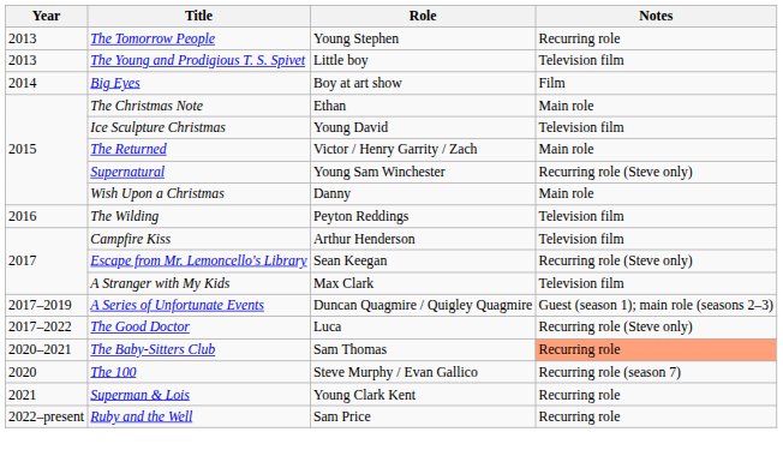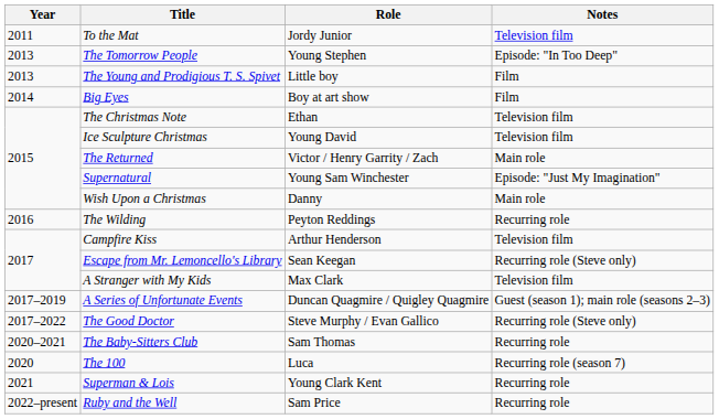 <table class="wikitable sortable">
 <tr>
 <th>Year</th>
 <th>Title</th>
 <th>Role</th>
 <th class="unsortable">Notes</th>
 </tr>
 <tr>
+<td>2011</td>
+<td><em>To the Mat</em></td>
+<td>Jordy Junior</td>
+<td><a href='#'>Television film</a></td>
+</tr>
+<tr>
 <td>2013</td>
 <td data-sort-value="Tomorrow People, The"><em><a href='#'>The Tomorrow People</a></em></td>
 <td>Young Stephen</td>
-<td>Recurring role</td>
+<td>Episode: "In Too Deep"</td>
 </tr>
 <tr>
 <td>2013</td>
 <td data-sort-value="Young and Prodigious T. S. Spivet, The"><em><a href='#'>The Young and Prodigious T. S. Spivet</a></em></td>
 <td>Little boy</td>
-<td>Television film</td>
+<td>Film</td>
 </tr>
 <tr>
 <td>2014</td>
 <td><em><a href='#'>Big Eyes</a></em></td>
 <td>Boy at art show</td>
 <td>Film</td>
 </tr>
 <tr>
 <td rowspan="5">2015</td>
 <td data-sort-value="Christmas Note, The"><em>The Christmas Note</em></td>
 <td>Ethan</td>
-<td>Main role</td>
+<td>Television film</td>
 </tr>
 <tr>
 <td><em>Ice Sculpture Christmas</em></td>
 <td>Young David</td>
 <td>Television film</td>
 </tr>
 <tr>
 <td data-sort-value="Returned, The"><em><a href='#'>The Returned</a></em></td>
 <td>Victor / Henry Garrity / Zach</td>
 <td>Main role</td>
 </tr>
 <tr>
 <td><em><a href='#'>Supernatural</a></em></td>
 <td>Young Sam Winchester</td>
-<td>Recurring role (Steve only)</td>
+<td>Episode: "Just My Imagination"</td>
 </tr>
 <tr>
 <td><em>Wish Upon a Christmas</em></td>
 <td>Danny</td>
 <td>Main role</td>
 </tr>
 <tr>
 <td>2016</td>
 <td data-sort-value="Wilding, The"><em>The Wilding</em></td>
 <td>Peyton Reddings</td>
-<td>Television film</td>
+<td>Recurring role</td>
 </tr>
 <tr>
 <td rowspan="3">2017</td>
 <td><em>Campfire Kiss</em></td>
 <td>Arthur Henderson</td>
 <td>Television film</td>
 </tr>
 <tr>
 <td><em><a href='#'>Escape from Mr. Lemoncello's Library</a></em></td>
 <td>Sean Keegan</td>
 <td>Recurring role (Steve only)</td>
 </tr>
 <tr>
 <td data-sort-value="Stranger with My Kids, A"><em>A Stranger with My Kids</em></td>
 <td>Max Clark</td>
 <td>Television film</td>
 </tr>
 <tr>
 <td>2017–2019</td>
 <td data-sort-value="Series of Unfortunate Events, A"><em><a href='#'>A Series of Unfortunate Events</a></em></td>
 <td>Duncan Quagmire / Quigley Quagmire</td>
 <td>Guest (season 1); main role (seasons 2–3)</td>
 </tr>
 <tr>
 <td>2017–2022</td>
 <td data-sort-value="Good Doctor, The"><em><a href='#'>The Good Doctor</a></em></td>
-<td>Luca</td>
+<td>Steve Murphy / Evan Gallico</td>
 <td>Recurring role (Steve only)</td>
 </tr>
 <tr>
 <td>2020–2021</td>
 <td data-sort-value="Baby-Sitters Club, The"><em><a href='#'>The Baby-Sitters Club</a></em></td>
 <td>Sam Thomas</td>
-<td style="background: lightsalmon;">Recurring role</td>
+<td>Recurring role</td>
 </tr>
 <tr>
 <td>2020</td>
 <td data-sort-value="Hundred, The"><em><a href='#'>The 100</a></em></td>
-<td>Steve Murphy / Evan Gallico</td>
+<td>Luca</td>
 <td>Recurring role (season 7)</td>
 </tr>
 <tr>
 <td>2021</td>
 <td><em><a href='#'>Superman & Lois</a></em></td>
 <td>Young Clark Kent</td>
 <td>Recurring role</td>
 </tr>
 <tr>
 <td>2022–present</td>
 <td><em><a href='#'>Ruby and the Well</a></em></td>
 <td>Sam Price</td>
 <td>Recurring role</td>
 </tr>
 </table>
